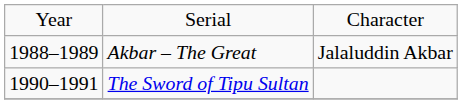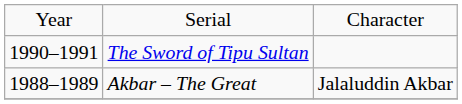 <table Class="wikitable sortable">
 <tr style="text-align:center;">
 <td>Year</td>
 <td>Serial</td>
 <td>Character</td>
 </tr>
 <tr>
+<td>1990–1991</td>
+<td><em><a href='#'>The Sword of Tipu Sultan</a></em></td>
+<td></td>
+</tr>
+<tr>
 <td>1988–1989</td>
 <td><em>Akbar – The Great</em></td>
 <td>Jalaluddin Akbar</td>
 </tr>
 <tr>
-<td>1990–1991</td>
-<td><em><a href='#'>The Sword of Tipu Sultan</a></em></td>
-<td></td>
-</tr>
-<tr>
 </tr>
 </table>
